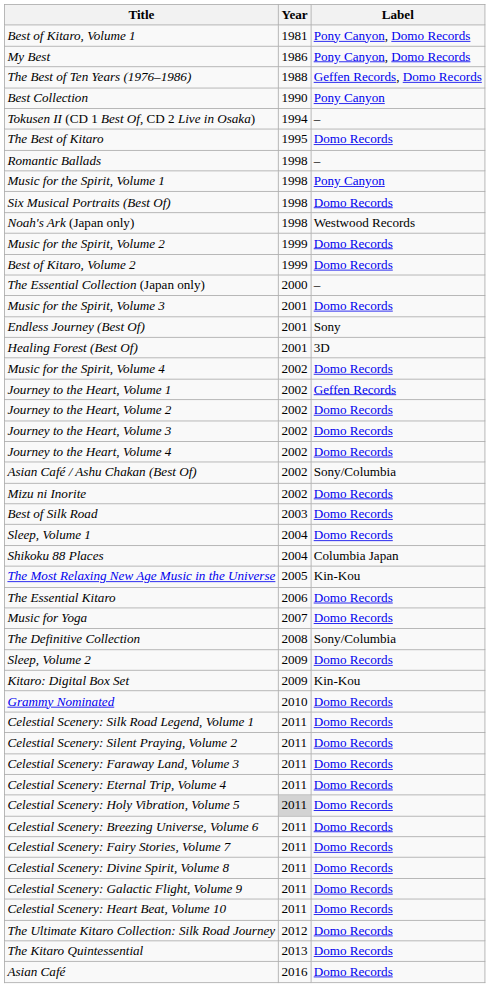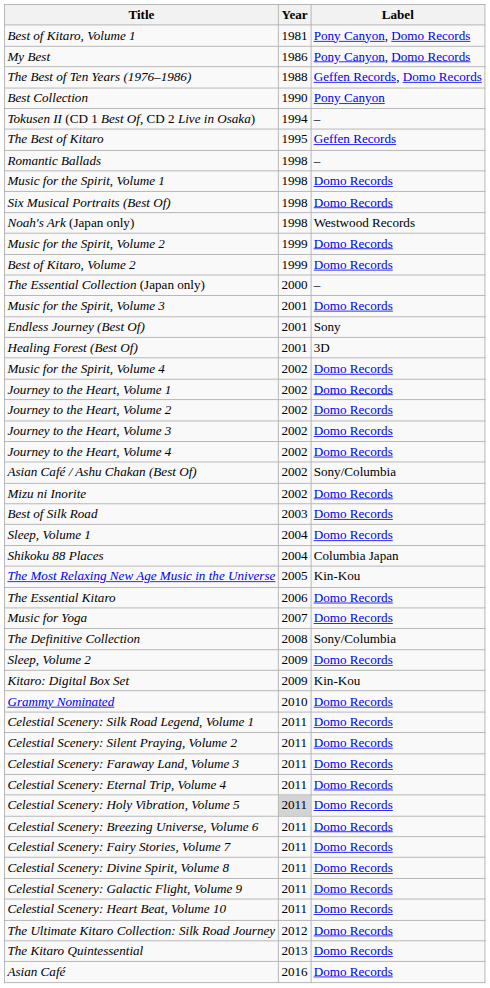 <table class="wikitable">
 <tr>
 <th>Title</th>
 <th>Year</th>
 <th>Label</th>
 </tr>
 <tr>
 <td><em>Best of Kitaro, Volume 1</em></td>
 <td>1981</td>
 <td><a href='#'>Pony Canyon</a>, <a href='#'>Domo Records</a></td>
 </tr>
 <tr>
 <td><em>My Best</em></td>
 <td>1986</td>
 <td><a href='#'>Pony Canyon</a>, <a href='#'>Domo Records</a></td>
 </tr>
 <tr>
 <td><em>The Best of Ten Years (1976–1986)</em></td>
 <td>1988</td>
 <td><a href='#'>Geffen Records</a>, <a href='#'>Domo Records</a></td>
 </tr>
 <tr>
 <td><em>Best Collection</em></td>
 <td>1990</td>
 <td><a href='#'>Pony Canyon</a></td>
 </tr>
 <tr>
 <td><em>Tokusen II</em> (CD 1 <em>Best Of</em>, CD 2 <em>Live in Osaka</em>)</td>
 <td>1994</td>
 <td>–</td>
 </tr>
 <tr>
 <td><em>The Best of Kitaro</em></td>
 <td>1995</td>
-<td><a href='#'>Domo Records</a></td>
+<td><a href='#'>Geffen Records</a></td>
 </tr>
 <tr>
 <td><em>Romantic Ballads</em></td>
 <td>1998</td>
 <td>–</td>
 </tr>
 <tr>
 <td><em>Music for the Spirit, Volume 1</em></td>
 <td>1998</td>
-<td><a href='#'>Pony Canyon</a></td>
+<td><a href='#'>Domo Records</a></td>
 </tr>
 <tr>
 <td><em>Six Musical Portraits (Best Of)</em></td>
 <td>1998</td>
 <td><a href='#'>Domo Records</a></td>
 </tr>
 <tr>
 <td><em>Noah's Ark</em> (Japan only)</td>
 <td>1998</td>
 <td>Westwood Records</td>
 </tr>
 <tr>
 <td><em>Music for the Spirit, Volume 2</em></td>
 <td>1999</td>
 <td><a href='#'>Domo Records</a></td>
 </tr>
 <tr>
 <td><em>Best of Kitaro, Volume 2</em></td>
 <td>1999</td>
 <td><a href='#'>Domo Records</a></td>
 </tr>
 <tr>
 <td><em>The Essential Collection</em> (Japan only)</td>
 <td>2000</td>
 <td>–</td>
 </tr>
 <tr>
 <td><em>Music for the Spirit, Volume 3</em></td>
 <td>2001</td>
 <td><a href='#'>Domo Records</a></td>
 </tr>
 <tr>
 <td><em>Endless Journey (Best Of)</em></td>
 <td>2001</td>
 <td>Sony</td>
 </tr>
 <tr>
 <td><em>Healing Forest (Best Of)</em></td>
 <td>2001</td>
 <td>3D</td>
 </tr>
 <tr>
 <td><em>Music for the Spirit, Volume 4</em></td>
 <td>2002</td>
 <td><a href='#'>Domo Records</a></td>
 </tr>
 <tr>
 <td><em>Journey to the Heart, Volume 1</em></td>
 <td>2002</td>
-<td><a href='#'>Geffen Records</a></td>
+<td><a href='#'>Domo Records</a></td>
 </tr>
 <tr>
 <td><em>Journey to the Heart, Volume 2</em></td>
 <td>2002</td>
 <td><a href='#'>Domo Records</a></td>
 </tr>
 <tr>
 <td><em>Journey to the Heart, Volume 3</em></td>
 <td>2002</td>
 <td><a href='#'>Domo Records</a></td>
 </tr>
 <tr>
 <td><em>Journey to the Heart, Volume 4</em></td>
 <td>2002</td>
 <td><a href='#'>Domo Records</a></td>
 </tr>
 <tr>
 <td><em>Asian Café / Ashu Chakan (Best Of)</em></td>
 <td>2002</td>
 <td>Sony/Columbia</td>
 </tr>
 <tr>
 <td><em>Mizu ni Inorite</em></td>
 <td>2002</td>
 <td><a href='#'>Domo Records</a></td>
 </tr>
 <tr>
 <td><em>Best of Silk Road</em></td>
 <td>2003</td>
 <td><a href='#'>Domo Records</a></td>
 </tr>
 <tr>
 <td><em>Sleep, Volume 1</em></td>
 <td>2004</td>
 <td><a href='#'>Domo Records</a></td>
 </tr>
 <tr>
 <td><em>Shikoku 88 Places</em></td>
 <td>2004</td>
 <td>Columbia Japan</td>
 </tr>
 <tr>
 <td><em><a href='#'>The Most Relaxing New Age Music in the Universe</a></em></td>
 <td>2005</td>
 <td>Kin-Kou</td>
 </tr>
 <tr>
 <td><em>The Essential Kitaro</em></td>
 <td>2006</td>
 <td><a href='#'>Domo Records</a></td>
 </tr>
 <tr>
 <td><em>Music for Yoga</em></td>
 <td>2007</td>
 <td><a href='#'>Domo Records</a></td>
 </tr>
 <tr>
 <td><em>The Definitive Collection</em></td>
 <td>2008</td>
 <td>Sony/Columbia</td>
 </tr>
 <tr>
 <td><em>Sleep, Volume 2</em></td>
 <td>2009</td>
 <td><a href='#'>Domo Records</a></td>
 </tr>
 <tr>
 <td><em>Kitaro: Digital Box Set</em></td>
 <td>2009</td>
 <td>Kin-Kou</td>
 </tr>
 <tr>
 <td><em><a href='#'>Grammy Nominated</a></em></td>
 <td>2010</td>
 <td><a href='#'>Domo Records</a></td>
 </tr>
 <tr>
 <td><em>Celestial Scenery: Silk Road Legend, Volume 1</em></td>
 <td>2011</td>
 <td><a href='#'>Domo Records</a></td>
 </tr>
 <tr>
 <td><em>Celestial Scenery: Silent Praying, Volume 2</em></td>
 <td>2011</td>
 <td><a href='#'>Domo Records</a></td>
 </tr>
 <tr>
 <td><em>Celestial Scenery: Faraway Land, Volume 3</em></td>
 <td>2011</td>
 <td><a href='#'>Domo Records</a></td>
 </tr>
 <tr>
 <td><em>Celestial Scenery: Eternal Trip, Volume 4</em></td>
 <td>2011</td>
 <td><a href='#'>Domo Records</a></td>
 </tr>
 <tr>
 <td><em>Celestial Scenery: Holy Vibration, Volume 5</em></td>
 <td style="background: lightgrey;">2011</td>
 <td><a href='#'>Domo Records</a></td>
 </tr>
 <tr>
 <td><em>Celestial Scenery: Breezing Universe, Volume 6</em></td>
 <td>2011</td>
 <td><a href='#'>Domo Records</a></td>
 </tr>
 <tr>
 <td><em>Celestial Scenery: Fairy Stories, Volume 7</em></td>
 <td>2011</td>
 <td><a href='#'>Domo Records</a></td>
 </tr>
 <tr>
 <td><em>Celestial Scenery: Divine Spirit, Volume 8</em></td>
 <td>2011</td>
 <td><a href='#'>Domo Records</a></td>
 </tr>
 <tr>
 <td><em>Celestial Scenery: Galactic Flight, Volume 9</em></td>
 <td>2011</td>
 <td><a href='#'>Domo Records</a></td>
 </tr>
 <tr>
 <td><em>Celestial Scenery: Heart Beat, Volume 10</em></td>
 <td>2011</td>
 <td><a href='#'>Domo Records</a></td>
 </tr>
 <tr>
 <td><em>The Ultimate Kitaro Collection: Silk Road Journey</em></td>
 <td>2012</td>
 <td><a href='#'>Domo Records</a></td>
 </tr>
 <tr>
 <td><em>The Kitaro Quintessential</em></td>
 <td>2013</td>
 <td><a href='#'>Domo Records</a></td>
 </tr>
 <tr>
 <td><em>Asian Café</em></td>
 <td>2016</td>
 <td><a href='#'>Domo Records</a></td>
 </tr>
 </table>
